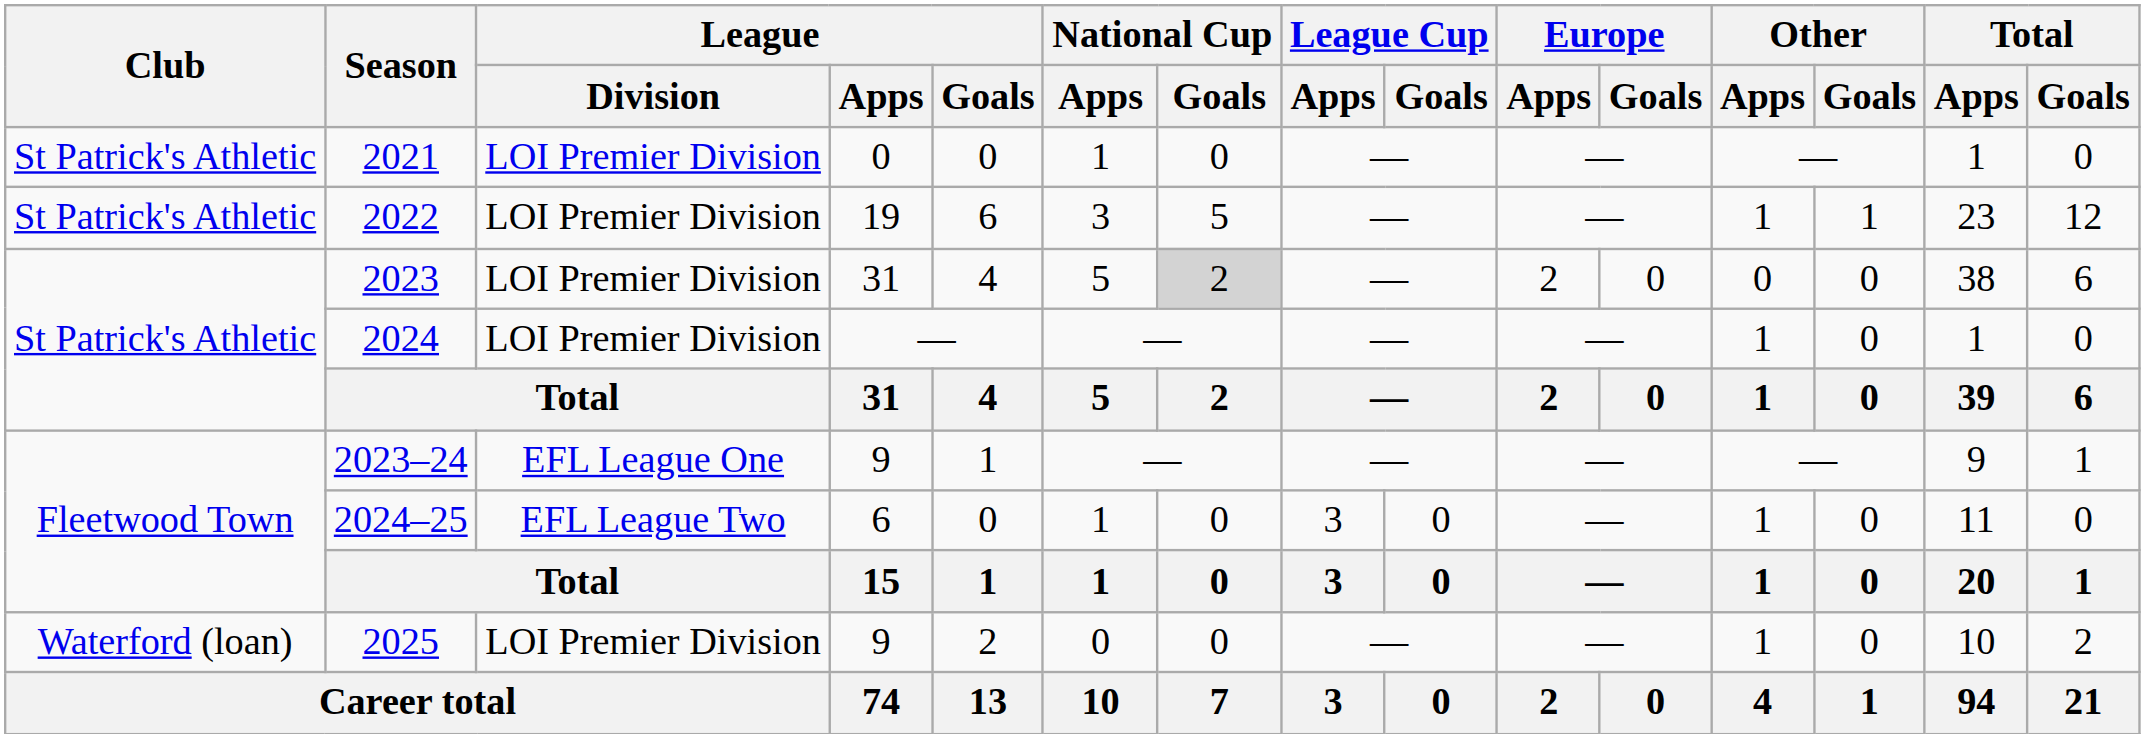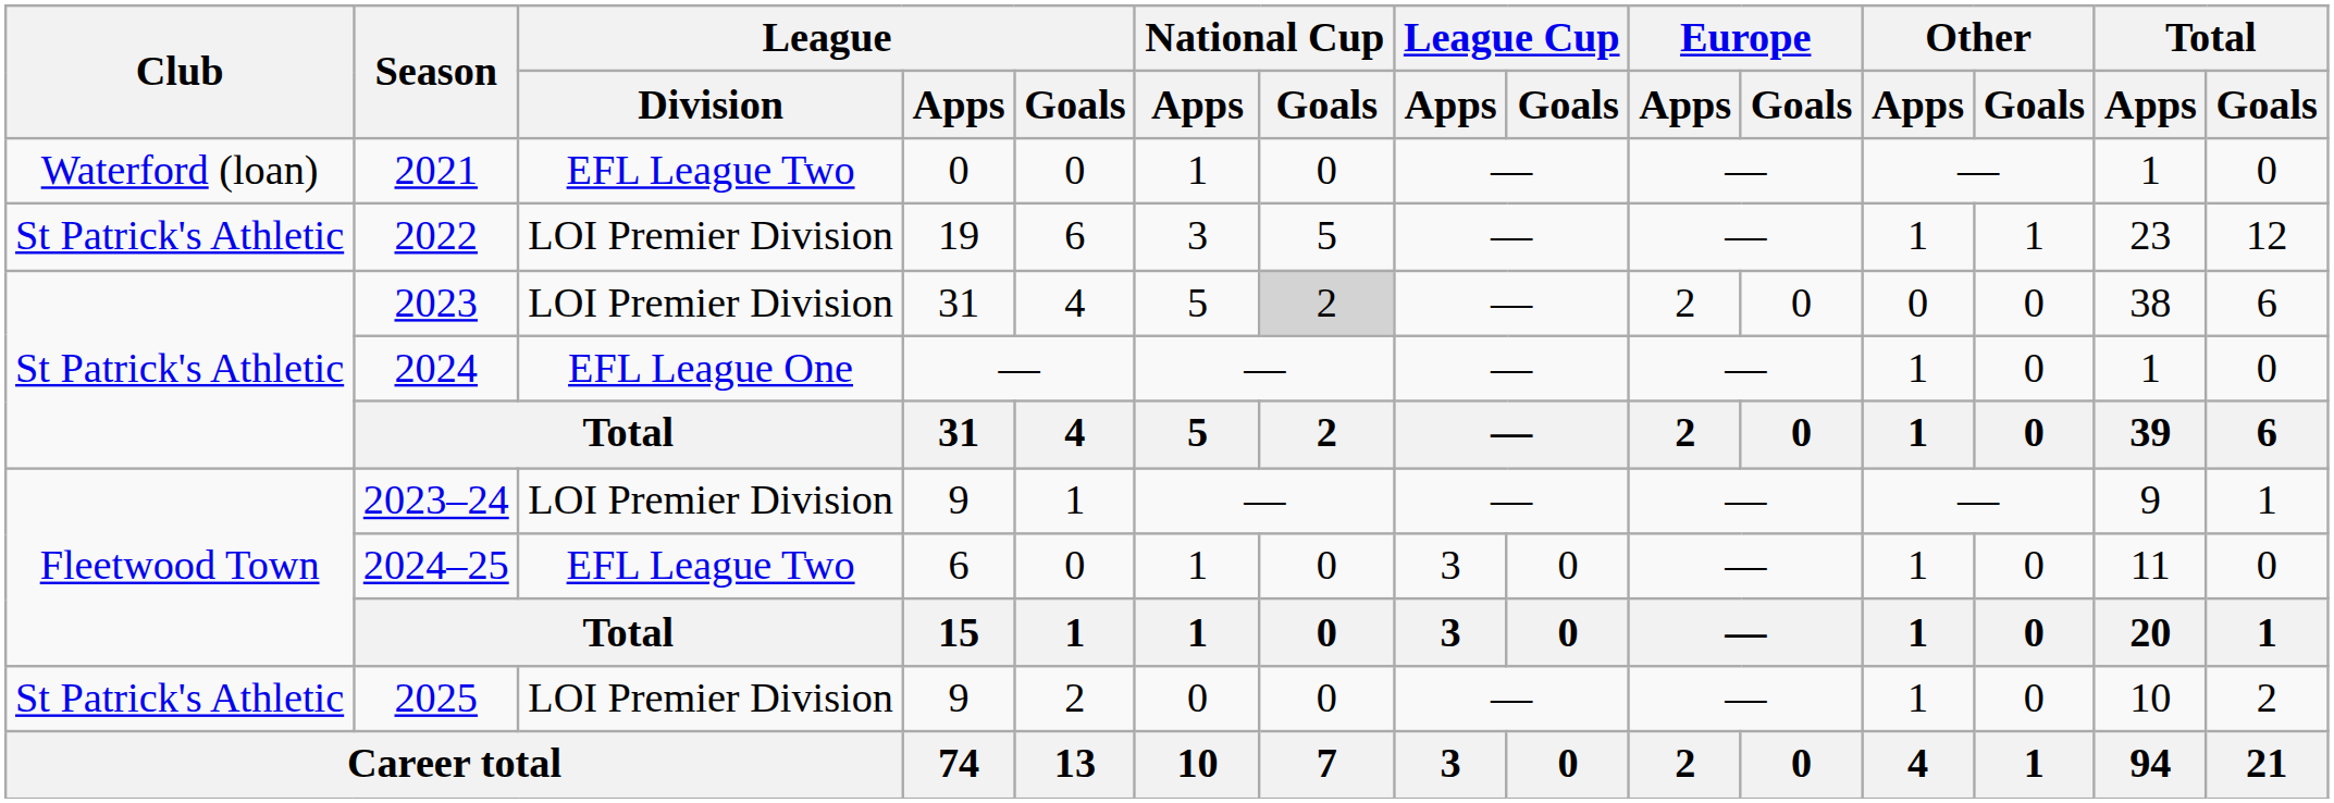 <table class="wikitable" style="text-align:center">
 <tr>
 <th rowspan=2>Club</th>
 <th rowspan=2>Season</th>
 <th colspan=3>League</th>
 <th colspan=2>National Cup</th>
 <th colspan=2><a href='#'>League Cup</a></th>
 <th colspan=2><a href='#'>Europe</a></th>
 <th colspan=2>Other</th>
 <th colspan=2>Total</th>
 </tr>
 <tr>
 <th>Division</th>
 <th>Apps</th>
 <th>Goals</th>
 <th>Apps</th>
 <th>Goals</th>
 <th>Apps</th>
 <th>Goals</th>
 <th>Apps</th>
 <th>Goals</th>
 <th>Apps</th>
 <th>Goals</th>
 <th>Apps</th>
 <th>Goals</th>
 </tr>
 <tr>
-<td><a href='#'>St Patrick's Athletic</a></td>
+<td><a href='#'>Waterford</a> (loan)</td>
 <td><a href='#'>2021</a></td>
-<td><a href='#'>LOI Premier Division</a></td>
+<td><a href='#'>EFL League Two</a></td>
 <td>0</td>
 <td>0</td>
 <td>1</td>
 <td>0</td>
 <td colspan="2">—</td>
 <td colspan="2">—</td>
 <td colspan="2">—</td>
 <td>1</td>
 <td>0</td>
 </tr>
 <tr>
 <td><a href='#'>St Patrick's Athletic</a></td>
 <td><a href='#'>2022</a></td>
 <td>LOI Premier Division</td>
 <td>19</td>
 <td>6</td>
 <td>3</td>
 <td>5</td>
 <td colspan="2">—</td>
 <td colspan="2">—</td>
 <td>1</td>
 <td>1</td>
 <td>23</td>
 <td>12</td>
 </tr>
 <tr>
 <td rowspan="3"><a href='#'>St Patrick's Athletic</a></td>
 <td><a href='#'>2023</a></td>
 <td>LOI Premier Division</td>
 <td>31</td>
 <td>4</td>
 <td>5</td>
 <td style="background: lightgrey;">2</td>
 <td colspan="2">—</td>
 <td>2</td>
 <td>0</td>
 <td>0</td>
 <td>0</td>
 <td>38</td>
 <td>6</td>
 </tr>
 <tr>
 <td><a href='#'>2024</a></td>
-<td>LOI Premier Division</td>
+<td><a href='#'>EFL League One</a></td>
 <td colspan="2">—</td>
 <td colspan="2">—</td>
 <td colspan="2">—</td>
 <td colspan="2">—</td>
 <td>1</td>
 <td>0</td>
 <td>1</td>
 <td>0</td>
 </tr>
 <tr>
 <th colspan=2>Total</th>
 <th>31</th>
 <th>4</th>
 <th>5</th>
 <th>2</th>
 <th colspan="2">—</th>
 <th>2</th>
 <th>0</th>
 <th>1</th>
 <th>0</th>
 <th>39</th>
 <th>6</th>
 </tr>
 <tr>
 <td rowspan="3"><a href='#'>Fleetwood Town</a></td>
 <td><a href='#'>2023–24</a></td>
-<td><a href='#'>EFL League One</a></td>
+<td>LOI Premier Division</td>
 <td>9</td>
 <td>1</td>
 <td colspan="2">—</td>
 <td colspan="2">—</td>
 <td colspan="2">—</td>
 <td colspan="2">—</td>
 <td>9</td>
 <td>1</td>
 </tr>
 <tr>
 <td><a href='#'>2024–25</a></td>
 <td><a href='#'>EFL League Two</a></td>
 <td>6</td>
 <td>0</td>
 <td>1</td>
 <td>0</td>
 <td>3</td>
 <td>0</td>
 <td colspan="2">—</td>
 <td>1</td>
 <td>0</td>
 <td>11</td>
 <td>0</td>
 </tr>
 <tr>
 <th colspan=2>Total</th>
 <th>15</th>
 <th>1</th>
 <th>1</th>
 <th>0</th>
 <th>3</th>
 <th>0</th>
 <th colspan="2">—</th>
 <th>1</th>
 <th>0</th>
 <th>20</th>
 <th>1</th>
 </tr>
 <tr>
-<td><a href='#'>Waterford</a> (loan)</td>
+<td><a href='#'>St Patrick's Athletic</a></td>
 <td><a href='#'>2025</a></td>
 <td>LOI Premier Division</td>
 <td>9</td>
 <td>2</td>
 <td>0</td>
 <td>0</td>
 <td colspan="2">—</td>
 <td colspan="2">—</td>
 <td>1</td>
 <td>0</td>
 <td>10</td>
 <td>2</td>
 </tr>
 <tr>
 <th colspan=3>Career total</th>
 <th>74</th>
 <th>13</th>
 <th>10</th>
 <th>7</th>
 <th>3</th>
 <th>0</th>
 <th>2</th>
 <th>0</th>
 <th>4</th>
 <th>1</th>
 <th>94</th>
 <th>21</th>
 </tr>
 </table>
